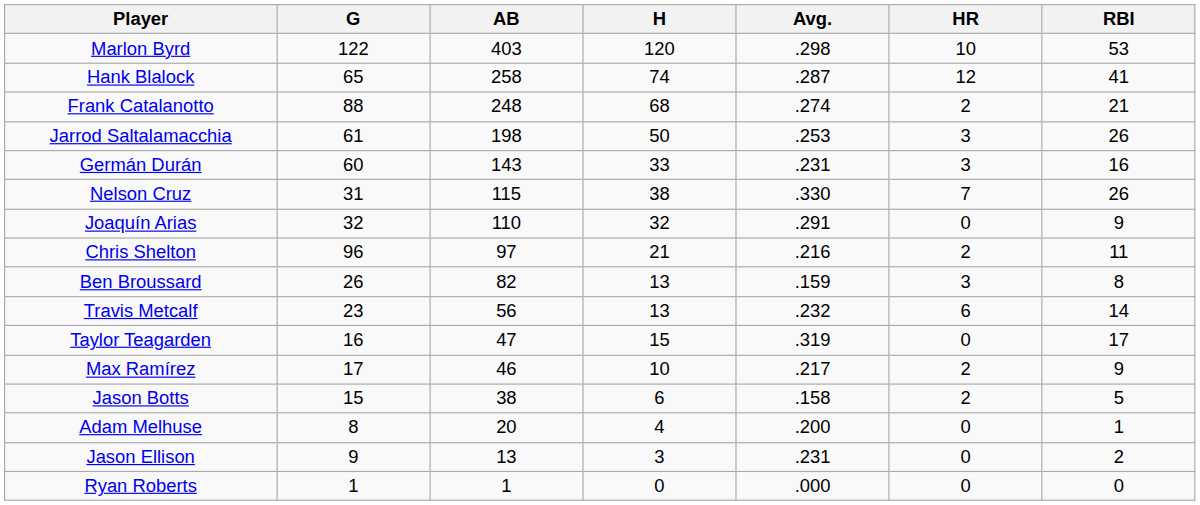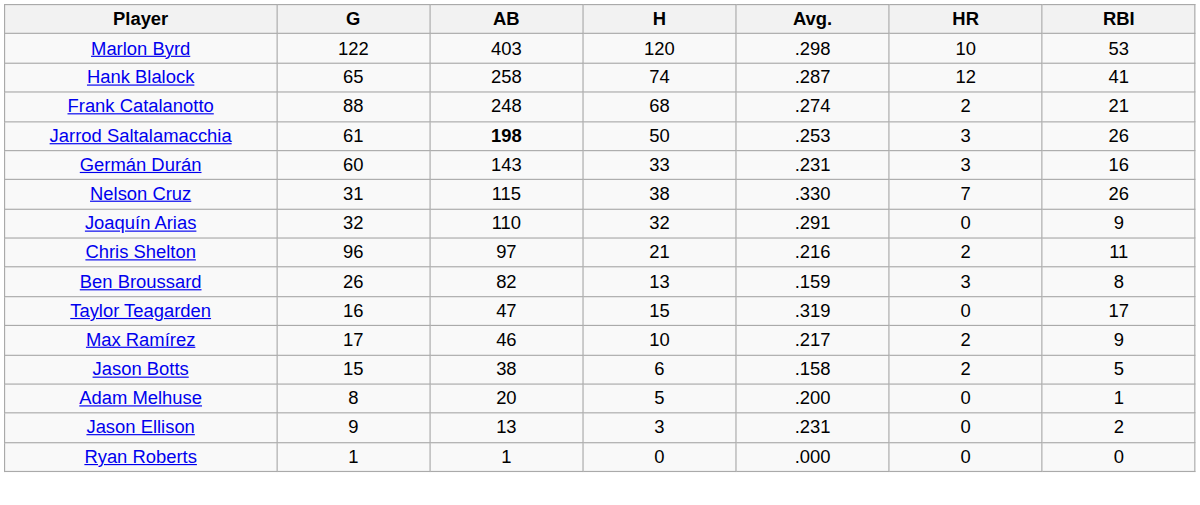 <table class="wikitable sortable">
 <tr>
 <th bgcolor="#DDDDFF" width="16%">Player</th>
 <th bgcolor="#DDDDFF" width="9%">G</th>
 <th bgcolor="#DDDDFF" width="9%">AB</th>
 <th bgcolor="#DDDDFF" width="9%">H</th>
 <th bgcolor="#DDDDFF" width="9%">Avg.</th>
 <th bgcolor="#DDDDFF" width="9%">HR</th>
 <th bgcolor="#DDDDFF" width="9%">RBI</th>
 </tr>
 <tr align=center>
 <td><a href='#'>Marlon Byrd</a></td>
 <td>122</td>
 <td>403</td>
 <td>120</td>
 <td>.298</td>
 <td>10</td>
 <td>53</td>
 </tr>
 <tr align=center>
 <td><a href='#'>Hank Blalock</a></td>
 <td>65</td>
 <td>258</td>
 <td>74</td>
 <td>.287</td>
 <td>12</td>
 <td>41</td>
 </tr>
 <tr align=center>
 <td><a href='#'>Frank Catalanotto</a></td>
 <td>88</td>
 <td>248</td>
 <td>68</td>
 <td>.274</td>
 <td>2</td>
 <td>21</td>
 </tr>
 <tr align=center>
 <td><a href='#'>Jarrod Saltalamacchia</a></td>
 <td>61</td>
-<td>198</td>
+<td><strong>198</strong></td>
 <td>50</td>
 <td>.253</td>
 <td>3</td>
 <td>26</td>
 </tr>
 <tr align=center>
 <td><a href='#'>Germán Durán</a></td>
 <td>60</td>
 <td>143</td>
 <td>33</td>
 <td>.231</td>
 <td>3</td>
 <td>16</td>
 </tr>
 <tr align=center>
 <td><a href='#'>Nelson Cruz</a></td>
 <td>31</td>
 <td>115</td>
 <td>38</td>
 <td>.330</td>
 <td>7</td>
 <td>26</td>
 </tr>
 <tr align=center>
 <td><a href='#'>Joaquín Arias</a></td>
 <td>32</td>
 <td>110</td>
 <td>32</td>
 <td>.291</td>
 <td>0</td>
 <td>9</td>
 </tr>
 <tr align=center>
 <td><a href='#'>Chris Shelton</a></td>
 <td>96</td>
 <td>97</td>
 <td>21</td>
 <td>.216</td>
 <td>2</td>
 <td>11</td>
 </tr>
 <tr align=center>
 <td><a href='#'>Ben Broussard</a></td>
 <td>26</td>
 <td>82</td>
 <td>13</td>
 <td>.159</td>
 <td>3</td>
 <td>8</td>
 </tr>
 <tr align=center>
-<td><a href='#'>Travis Metcalf</a></td>
-<td>23</td>
-<td>56</td>
-<td>13</td>
-<td>.232</td>
-<td>6</td>
-<td>14</td>
-</tr>
-<tr align=center>
 <td><a href='#'>Taylor Teagarden</a></td>
 <td>16</td>
 <td>47</td>
 <td>15</td>
 <td>.319</td>
 <td>0</td>
 <td>17</td>
 </tr>
 <tr align=center>
 <td><a href='#'>Max Ramírez</a></td>
 <td>17</td>
 <td>46</td>
 <td>10</td>
 <td>.217</td>
 <td>2</td>
 <td>9</td>
 </tr>
 <tr align=center>
 <td><a href='#'>Jason Botts</a></td>
 <td>15</td>
 <td>38</td>
 <td>6</td>
 <td>.158</td>
 <td>2</td>
 <td>5</td>
 </tr>
 <tr align=center>
 <td><a href='#'>Adam Melhuse</a></td>
 <td>8</td>
 <td>20</td>
-<td>4</td>
+<td>5</td>
 <td>.200</td>
 <td>0</td>
 <td>1</td>
 </tr>
 <tr align=center>
 <td><a href='#'>Jason Ellison</a></td>
 <td>9</td>
 <td>13</td>
 <td>3</td>
 <td>.231</td>
 <td>0</td>
 <td>2</td>
 </tr>
 <tr align=center>
 <td><a href='#'>Ryan Roberts</a></td>
 <td>1</td>
 <td>1</td>
 <td>0</td>
 <td>.000</td>
 <td>0</td>
 <td>0</td>
 </tr>
 </table>
